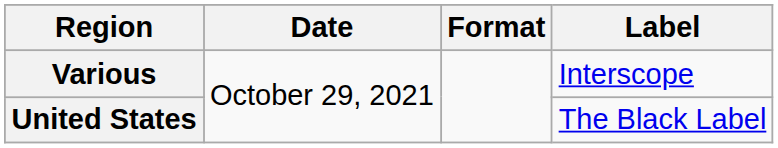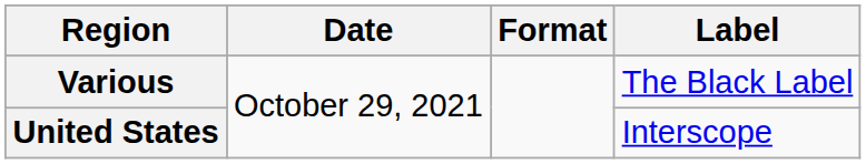 <table class="wikitable plainrowheaders">
 <tr>
 <th>Region</th>
 <th>Date</th>
 <th>Format</th>
 <th>Label</th>
 </tr>
 <tr>
 <th scope="row">Various</th>
 <td rowspan=2>October 29, 2021</td>
 <td rowspan=2></td>
-<td rowspan="1"><a href='#'>Interscope</a></td>
+<td rowspan="1"><a href='#'>The Black Label</a></td>
 </tr>
 <tr>
 <th scope="row">United States</th>
-<td rowspan="1"><a href='#'>The Black Label</a></td>
+<td rowspan="1"><a href='#'>Interscope</a></td>
 </tr>
 </table>
